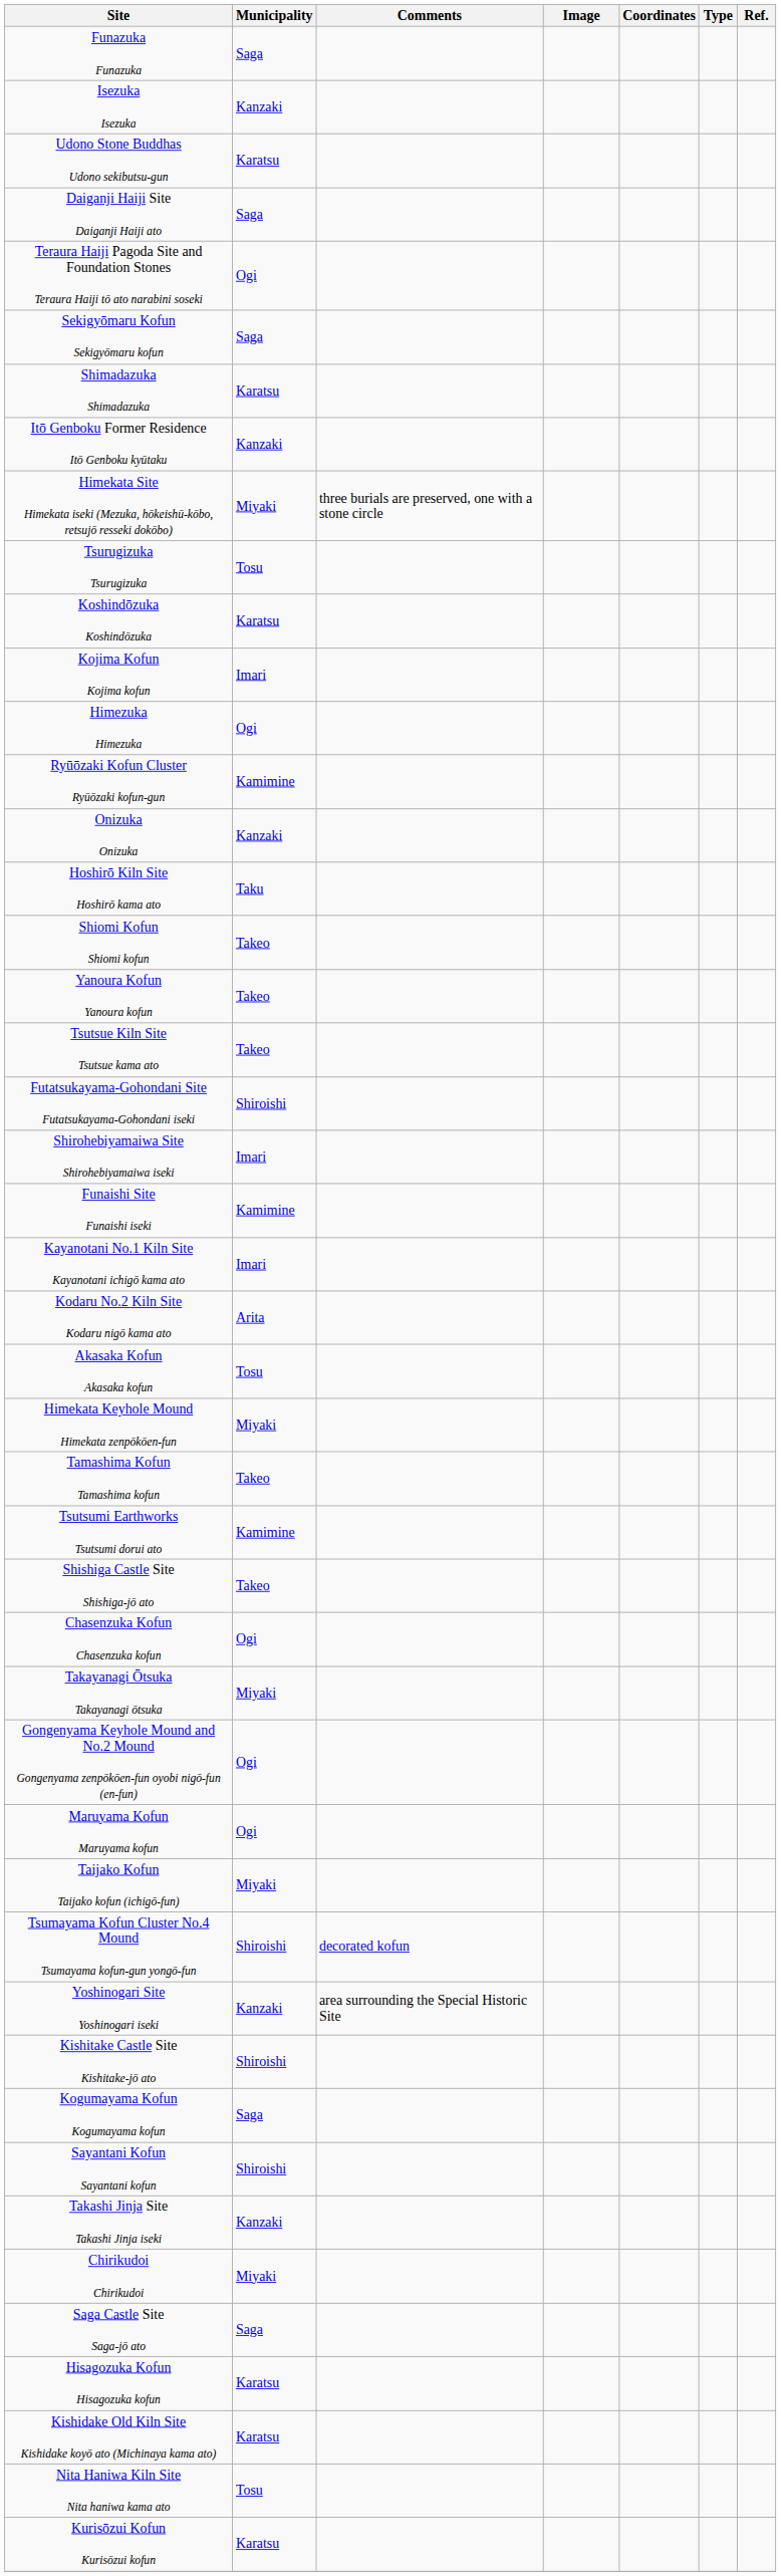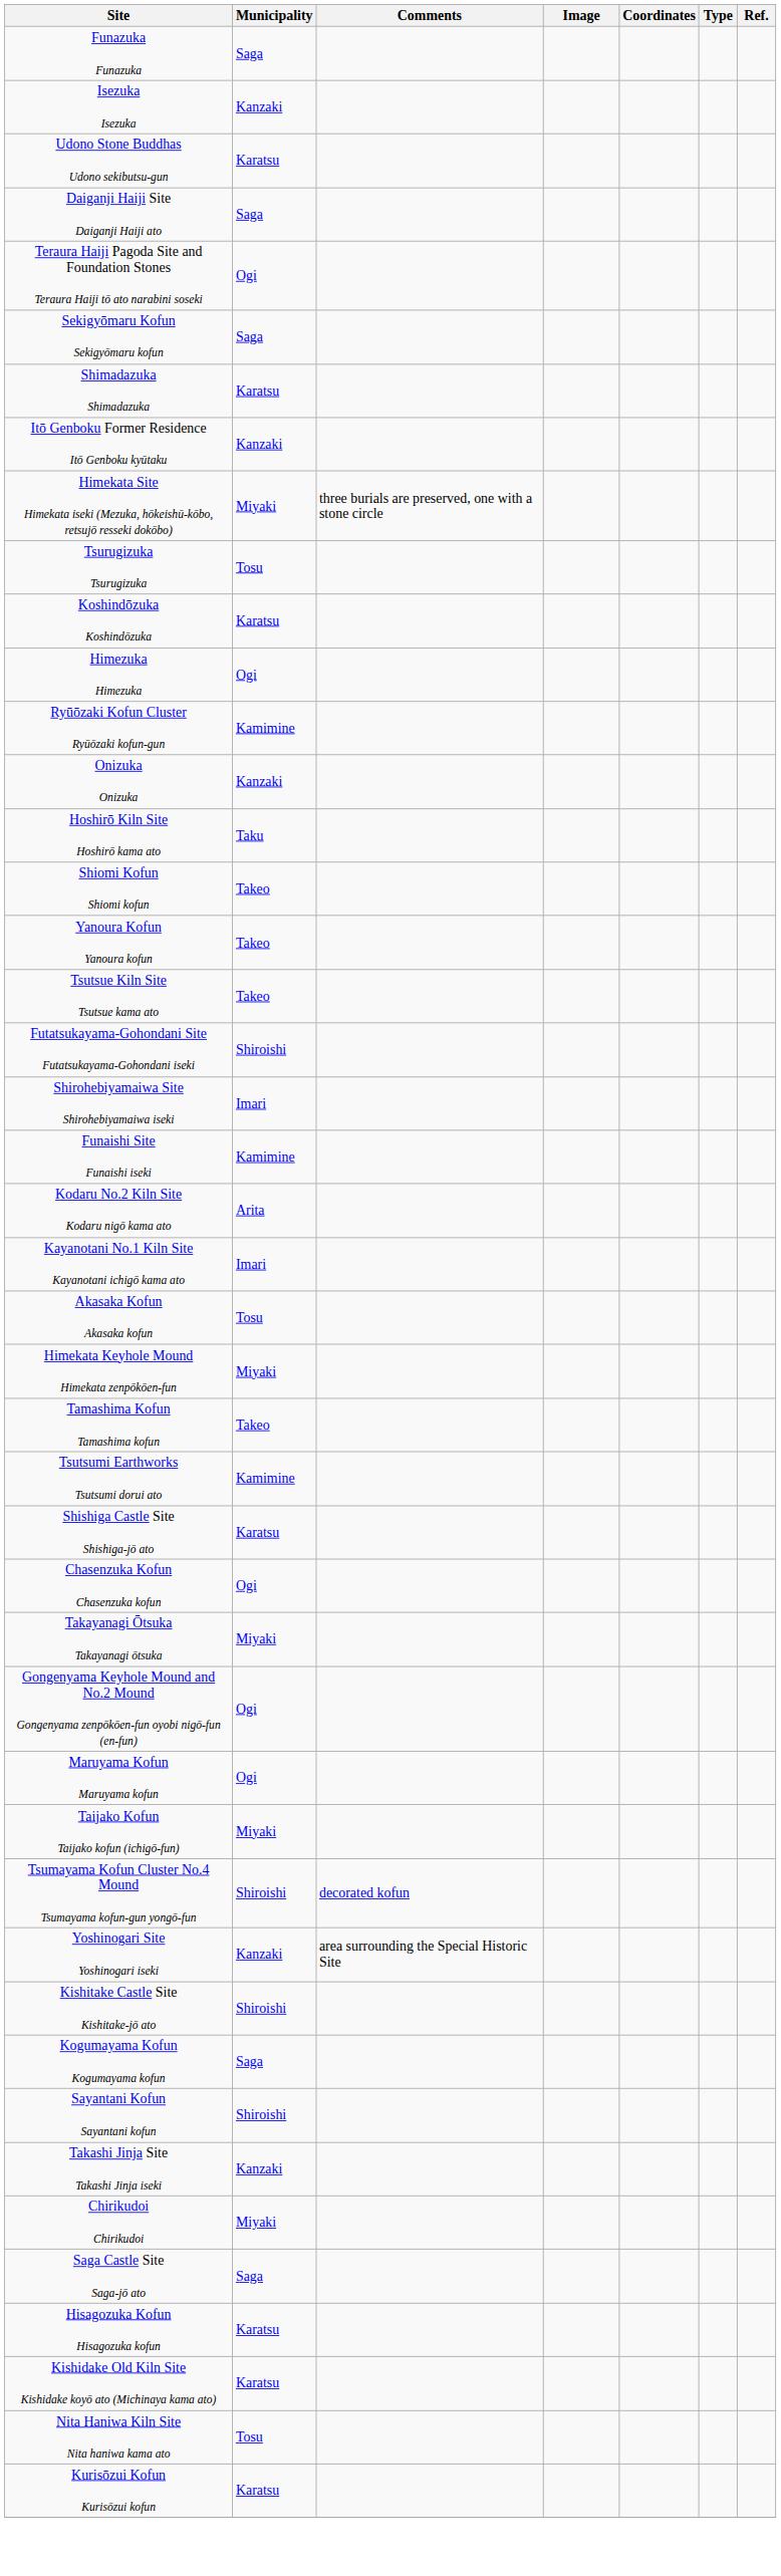 <table class="wikitable sortable"  style="width:100%;">
 <tr>
 <th width="30%" align="left">Site</th>
 <th width="10%" align="left">Municipality</th>
 <th width="30%" align="left" class="unsortable">Comments</th>
 <th width="10%" align="left"  class="unsortable">Image</th>
 <th width="10%" align="left" class="unsortable">Coordinates</th>
 <th width="5%" align="left">Type</th>
 <th width="5%" align="left"  class="unsortable">Ref.</th>
 </tr>
 <tr>
 <td align="center"><a href='#'>Funazuka</a><br><br><small><em>Funazuka</em></small></td>
 <td><a href='#'>Saga</a></td>
 <td></td>
 <td></td>
 <td></td>
 <td></td>
 <td></td>
 </tr>
 <tr>
 <td align="center"><a href='#'>Isezuka</a><br><br><small><em>Isezuka</em></small></td>
 <td><a href='#'>Kanzaki</a></td>
 <td></td>
 <td></td>
 <td></td>
 <td></td>
 <td></td>
 </tr>
 <tr>
 <td align="center"><a href='#'>Udono Stone Buddhas</a><br><br><small><em>Udono sekibutsu-gun</em></small></td>
 <td><a href='#'>Karatsu</a></td>
 <td></td>
 <td></td>
 <td></td>
 <td></td>
 <td></td>
 </tr>
 <tr>
 <td align="center"><a href='#'>Daiganji Haiji</a> Site<br><br><small><em>Daiganji Haiji ato</em></small></td>
 <td><a href='#'>Saga</a></td>
 <td></td>
 <td></td>
 <td></td>
 <td></td>
 <td></td>
 </tr>
 <tr>
 <td align="center"><a href='#'>Teraura Haiji</a> Pagoda Site and Foundation Stones<br><br><small><em>Teraura Haiji tō ato narabini soseki</em></small></td>
 <td><a href='#'>Ogi</a></td>
 <td></td>
 <td></td>
 <td></td>
 <td></td>
 <td></td>
 </tr>
 <tr>
 <td align="center"><a href='#'>Sekigyōmaru Kofun</a><br><br><small><em>Sekigyōmaru kofun</em></small></td>
 <td><a href='#'>Saga</a></td>
 <td></td>
 <td></td>
 <td></td>
 <td></td>
 <td></td>
 </tr>
 <tr>
 <td align="center"><a href='#'>Shimadazuka</a><br><br><small><em>Shimadazuka</em></small></td>
 <td><a href='#'>Karatsu</a></td>
 <td></td>
 <td></td>
 <td></td>
 <td></td>
 <td></td>
 </tr>
 <tr>
 <td align="center"><a href='#'>Itō Genboku</a> Former Residence<br><br><small><em>Itō Genboku kyūtaku</em></small></td>
 <td><a href='#'>Kanzaki</a></td>
 <td></td>
 <td></td>
 <td></td>
 <td></td>
 <td></td>
 </tr>
 <tr>
 <td align="center"><a href='#'>Himekata Site</a><br><br><small><em>Himekata iseki (Mezuka, hōkeishū-kōbo, retsujō resseki dokōbo)</em></small></td>
 <td><a href='#'>Miyaki</a></td>
 <td>three burials are preserved, one with a stone circle</td>
 <td></td>
 <td></td>
 <td></td>
 <td></td>
 </tr>
 <tr>
 <td align="center"><a href='#'>Tsurugizuka</a><br><br><small><em>Tsurugizuka</em></small></td>
 <td><a href='#'>Tosu</a></td>
 <td></td>
 <td></td>
 <td></td>
 <td></td>
 <td></td>
 </tr>
 <tr>
 <td align="center"><a href='#'>Koshindōzuka</a><br><br><small><em>Koshindōzuka</em></small></td>
 <td><a href='#'>Karatsu</a></td>
 <td></td>
 <td></td>
 <td></td>
 <td></td>
 <td></td>
 </tr>
 <tr>
-<td align="center"><a href='#'>Kojima Kofun</a><br><br><small><em>Kojima kofun</em></small></td>
-<td><a href='#'>Imari</a></td>
-<td></td>
-<td></td>
-<td></td>
-<td></td>
-<td></td>
-</tr>
-<tr>
 <td align="center"><a href='#'>Himezuka</a><br><br><small><em>Himezuka</em></small></td>
 <td><a href='#'>Ogi</a></td>
 <td></td>
 <td></td>
 <td></td>
 <td></td>
 <td></td>
 </tr>
 <tr>
 <td align="center"><a href='#'>Ryūōzaki Kofun Cluster</a><br><br><small><em>Ryūōzaki kofun-gun</em></small></td>
 <td><a href='#'>Kamimine</a></td>
 <td></td>
 <td></td>
 <td></td>
 <td></td>
 <td></td>
 </tr>
 <tr>
 <td align="center"><a href='#'>Onizuka</a><br><br><small><em>Onizuka</em></small></td>
 <td><a href='#'>Kanzaki</a></td>
 <td></td>
 <td></td>
 <td></td>
 <td></td>
 <td></td>
 </tr>
 <tr>
 <td align="center"><a href='#'>Hoshirō Kiln Site</a><br><br><small><em>Hoshirō kama ato</em></small></td>
 <td><a href='#'>Taku</a></td>
 <td></td>
 <td></td>
 <td></td>
 <td></td>
 <td></td>
 </tr>
 <tr>
 <td align="center"><a href='#'>Shiomi Kofun</a><br><br><small><em>Shiomi kofun</em></small></td>
 <td><a href='#'>Takeo</a></td>
 <td></td>
 <td></td>
 <td></td>
 <td></td>
 <td></td>
 </tr>
 <tr>
 <td align="center"><a href='#'>Yanoura Kofun</a><br><br><small><em>Yanoura kofun</em></small></td>
 <td><a href='#'>Takeo</a></td>
 <td></td>
 <td></td>
 <td></td>
 <td></td>
 <td></td>
 </tr>
 <tr>
 <td align="center"><a href='#'>Tsutsue Kiln Site</a><br><br><small><em>Tsutsue kama ato</em></small></td>
 <td><a href='#'>Takeo</a></td>
 <td></td>
 <td></td>
 <td></td>
 <td></td>
 <td></td>
 </tr>
 <tr>
 <td align="center"><a href='#'>Futatsukayama-Gohondani Site</a><br><br><small><em>Futatsukayama-Gohondani iseki</em></small></td>
 <td><a href='#'>Shiroishi</a></td>
 <td></td>
 <td></td>
 <td></td>
 <td></td>
 <td></td>
 </tr>
 <tr>
 <td align="center"><a href='#'>Shirohebiyamaiwa Site</a><br><br><small><em>Shirohebiyamaiwa iseki</em></small></td>
 <td><a href='#'>Imari</a></td>
 <td></td>
 <td></td>
 <td></td>
 <td></td>
 <td></td>
 </tr>
 <tr>
 <td align="center"><a href='#'>Funaishi Site</a><br><br><small><em>Funaishi iseki</em></small></td>
 <td><a href='#'>Kamimine</a></td>
 <td></td>
 <td></td>
 <td></td>
 <td></td>
 <td></td>
 </tr>
 <tr>
-<td align="center"><a href='#'>Kayanotani No.1 Kiln Site</a><br><br><small><em>Kayanotani ichigō kama ato</em></small></td>
-<td><a href='#'>Imari</a></td>
+<td align="center"><a href='#'>Kodaru No.2 Kiln Site</a><br><br><small><em>Kodaru nigō kama ato</em></small></td>
+<td><a href='#'>Arita</a></td>
 <td></td>
 <td></td>
 <td></td>
 <td></td>
 <td></td>
 </tr>
 <tr>
-<td align="center"><a href='#'>Kodaru No.2 Kiln Site</a><br><br><small><em>Kodaru nigō kama ato</em></small></td>
-<td><a href='#'>Arita</a></td>
+<td align="center"><a href='#'>Kayanotani No.1 Kiln Site</a><br><br><small><em>Kayanotani ichigō kama ato</em></small></td>
+<td><a href='#'>Imari</a></td>
 <td></td>
 <td></td>
 <td></td>
 <td></td>
 <td></td>
 </tr>
 <tr>
 <td align="center"><a href='#'>Akasaka Kofun</a><br><br><small><em>Akasaka kofun</em></small></td>
 <td><a href='#'>Tosu</a></td>
 <td></td>
 <td></td>
 <td></td>
 <td></td>
 <td></td>
 </tr>
 <tr>
 <td align="center"><a href='#'>Himekata Keyhole Mound</a><br><br><small><em>Himekata zenpōkōen-fun</em></small></td>
 <td><a href='#'>Miyaki</a></td>
 <td></td>
 <td></td>
 <td></td>
 <td></td>
 <td></td>
 </tr>
 <tr>
 <td align="center"><a href='#'>Tamashima Kofun</a><br><br><small><em>Tamashima kofun</em></small></td>
 <td><a href='#'>Takeo</a></td>
 <td></td>
 <td></td>
 <td></td>
 <td></td>
 <td></td>
 </tr>
 <tr>
 <td align="center"><a href='#'>Tsutsumi Earthworks</a><br><br><small><em>Tsutsumi dorui ato</em></small></td>
 <td><a href='#'>Kamimine</a></td>
 <td></td>
 <td></td>
 <td></td>
 <td></td>
 <td></td>
 </tr>
 <tr>
 <td align="center"><a href='#'>Shishiga Castle</a> Site<br><br><small><em>Shishiga-jō ato</em></small></td>
-<td><a href='#'>Takeo</a></td>
+<td><a href='#'>Karatsu</a></td>
 <td></td>
 <td></td>
 <td></td>
 <td></td>
 <td></td>
 </tr>
 <tr>
 <td align="center"><a href='#'>Chasenzuka Kofun</a><br><br><small><em>Chasenzuka kofun</em></small></td>
 <td><a href='#'>Ogi</a></td>
 <td></td>
 <td></td>
 <td></td>
 <td></td>
 <td></td>
 </tr>
 <tr>
 <td align="center"><a href='#'>Takayanagi Ōtsuka</a><br><br><small><em>Takayanagi ōtsuka</em></small></td>
 <td><a href='#'>Miyaki</a></td>
 <td></td>
 <td></td>
 <td></td>
 <td></td>
 <td></td>
 </tr>
 <tr>
 <td align="center"><a href='#'>Gongenyama Keyhole Mound and No.2 Mound</a><br><br><small><em>Gongenyama zenpōkōen-fun oyobi nigō-fun (en-fun)</em></small></td>
 <td><a href='#'>Ogi</a></td>
 <td></td>
 <td></td>
 <td></td>
 <td></td>
 <td></td>
 </tr>
 <tr>
 <td align="center"><a href='#'>Maruyama Kofun</a><br><br><small><em>Maruyama kofun</em></small></td>
 <td><a href='#'>Ogi</a></td>
 <td></td>
 <td></td>
 <td></td>
 <td></td>
 <td></td>
 </tr>
 <tr>
 <td align="center"><a href='#'>Taijako Kofun</a><br><br><small><em>Taijako kofun (ichigō-fun)</em></small></td>
 <td><a href='#'>Miyaki</a></td>
 <td></td>
 <td></td>
 <td></td>
 <td></td>
 <td></td>
 </tr>
 <tr>
 <td align="center"><a href='#'>Tsumayama Kofun Cluster No.4 Mound</a><br><br><small><em>Tsumayama kofun-gun yongō-fun</em></small></td>
 <td><a href='#'>Shiroishi</a></td>
 <td><a href='#'>decorated kofun</a></td>
 <td></td>
 <td></td>
 <td></td>
 <td></td>
 </tr>
 <tr>
 <td align="center"><a href='#'>Yoshinogari Site</a><br><br><small><em>Yoshinogari iseki</em></small></td>
 <td><a href='#'>Kanzaki</a></td>
 <td>area surrounding the Special Historic Site</td>
 <td></td>
 <td></td>
 <td></td>
 <td></td>
 </tr>
 <tr>
 <td align="center"><a href='#'>Kishitake Castle</a> Site<br><br><small><em>Kishitake-jō ato</em></small></td>
 <td><a href='#'>Shiroishi</a></td>
 <td></td>
 <td></td>
 <td></td>
 <td></td>
 <td></td>
 </tr>
 <tr>
 <td align="center"><a href='#'>Kogumayama Kofun</a><br><br><small><em>Kogumayama kofun</em></small></td>
 <td><a href='#'>Saga</a></td>
 <td></td>
 <td></td>
 <td></td>
 <td></td>
 <td></td>
 </tr>
 <tr>
 <td align="center"><a href='#'>Sayantani Kofun</a><br><br><small><em>Sayantani kofun</em></small></td>
 <td><a href='#'>Shiroishi</a></td>
 <td></td>
 <td></td>
 <td></td>
 <td></td>
 <td></td>
 </tr>
 <tr>
 <td align="center"><a href='#'>Takashi Jinja</a> Site<br><br><small><em>Takashi Jinja iseki</em></small></td>
 <td><a href='#'>Kanzaki</a></td>
 <td></td>
 <td></td>
 <td></td>
 <td></td>
 <td></td>
 </tr>
 <tr>
 <td align="center"><a href='#'>Chirikudoi</a><br><br><small><em>Chirikudoi</em></small></td>
 <td><a href='#'>Miyaki</a></td>
 <td></td>
 <td></td>
 <td></td>
 <td></td>
 <td></td>
 </tr>
 <tr>
 <td align="center"><a href='#'>Saga Castle</a> Site<br><br><small><em>Saga-jō ato</em></small></td>
 <td><a href='#'>Saga</a></td>
 <td></td>
 <td></td>
 <td></td>
 <td></td>
 <td></td>
 </tr>
 <tr>
 <td align="center"><a href='#'>Hisagozuka Kofun</a><br><br><small><em>Hisagozuka kofun</em></small></td>
 <td><a href='#'>Karatsu</a></td>
 <td></td>
 <td></td>
 <td></td>
 <td></td>
 <td></td>
 </tr>
 <tr>
 <td align="center"><a href='#'>Kishidake Old Kiln Site</a><br><br><small><em>Kishidake koyō ato (Michinaya kama ato)</em></small></td>
 <td><a href='#'>Karatsu</a></td>
 <td></td>
 <td></td>
 <td></td>
 <td></td>
 <td></td>
 </tr>
 <tr>
 <td align="center"><a href='#'>Nita Haniwa Kiln Site</a><br><br><small><em>Nita haniwa kama ato</em></small></td>
 <td><a href='#'>Tosu</a></td>
 <td></td>
 <td></td>
 <td></td>
 <td></td>
 <td></td>
 </tr>
 <tr>
 <td align="center"><a href='#'>Kurisōzui Kofun</a><br><br><small><em>Kurisōzui kofun</em></small></td>
 <td><a href='#'>Karatsu</a></td>
 <td></td>
 <td></td>
 <td></td>
 <td></td>
 <td></td>
 </tr>
 <tr>
 </tr>
 </table>
